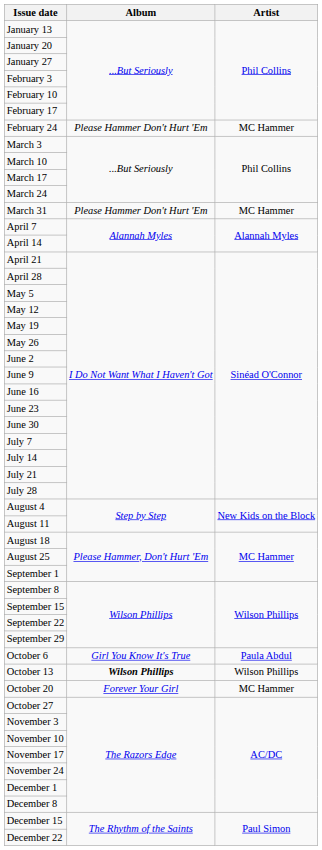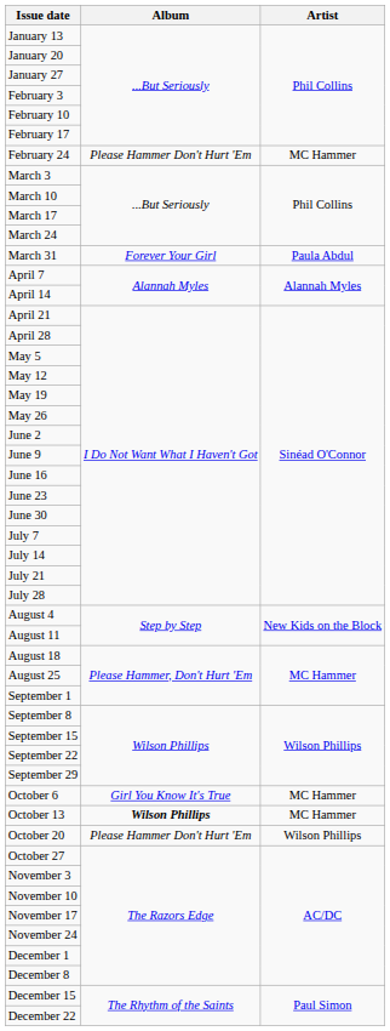 <table class=wikitable>
 <tr>
 <th>Issue date</th>
 <th>Album</th>
 <th>Artist</th>
 </tr>
 <tr>
 <td>January 13</td>
 <td rowspan="6" align="center"><em><a href='#'>...But Seriously</a></em></td>
 <td rowspan="6" align="center"><a href='#'>Phil Collins</a></td>
 </tr>
 <tr>
 <td>January 20</td>
 </tr>
 <tr>
 <td>January 27</td>
 </tr>
 <tr>
 <td>February 3</td>
 </tr>
 <tr>
 <td>February 10</td>
 </tr>
 <tr>
 <td>February 17</td>
 </tr>
 <tr>
 <td>February 24</td>
 <td align="center"><em>Please Hammer Don't Hurt 'Em</em></td>
 <td align="center">MC Hammer</td>
 </tr>
 <tr>
 <td>March 3</td>
 <td rowspan="4" align="center"><em>...But Seriously</em></td>
 <td rowspan="4" align="center">Phil Collins</td>
 </tr>
 <tr>
 <td>March 10</td>
 </tr>
 <tr>
 <td>March 17</td>
 </tr>
 <tr>
 <td>March 24</td>
 </tr>
 <tr>
 <td>March 31</td>
-<td align="center"><em>Please Hammer Don't Hurt 'Em</em></td>
-<td align="center">MC Hammer</td>
+<td align="center"><em><a href='#'>Forever Your Girl</a></em></td>
+<td align="center"><a href='#'>Paula Abdul</a></td>
 </tr>
 <tr>
 <td>April 7</td>
 <td rowspan="2" align="center"><em><a href='#'>Alannah Myles</a></em></td>
 <td rowspan="2" align="center"><a href='#'>Alannah Myles</a></td>
 </tr>
 <tr>
 <td>April 14</td>
 </tr>
 <tr>
 <td>April 21</td>
 <td rowspan="15" align="center"><em><a href='#'>I Do Not Want What I Haven't Got</a></em></td>
 <td rowspan="15" align="center"><a href='#'>Sinéad O'Connor</a></td>
 </tr>
 <tr>
 <td>April 28</td>
 </tr>
 <tr>
 <td>May 5</td>
 </tr>
 <tr>
 <td>May 12</td>
 </tr>
 <tr>
 <td>May 19</td>
 </tr>
 <tr>
 <td>May 26</td>
 </tr>
 <tr>
 <td>June 2</td>
 </tr>
 <tr>
 <td>June 9</td>
 </tr>
 <tr>
 <td>June 16</td>
 </tr>
 <tr>
 <td>June 23</td>
 </tr>
 <tr>
 <td>June 30</td>
 </tr>
 <tr>
 <td>July 7</td>
 </tr>
 <tr>
 <td>July 14</td>
 </tr>
 <tr>
 <td>July 21</td>
 </tr>
 <tr>
 <td>July 28</td>
 </tr>
 <tr>
 <td>August 4</td>
 <td rowspan="2" align="center"><em><a href='#'>Step by Step</a></em></td>
 <td rowspan="2" align="center"><a href='#'>New Kids on the Block</a></td>
 </tr>
 <tr>
 <td>August 11</td>
 </tr>
 <tr>
 <td>August 18</td>
 <td rowspan="3" align="center"><em><a href='#'>Please Hammer, Don't Hurt 'Em</a></em></td>
 <td rowspan="3" align="center"><a href='#'>MC Hammer</a></td>
 </tr>
 <tr>
 <td>August 25</td>
 </tr>
 <tr>
 <td>September 1</td>
 </tr>
 <tr>
 <td>September 8</td>
 <td rowspan="4" align="center"><em><a href='#'>Wilson Phillips</a></em></td>
 <td rowspan="4" align="center"><a href='#'>Wilson Phillips</a></td>
 </tr>
 <tr>
 <td>September 15</td>
 </tr>
 <tr>
 <td>September 22</td>
 </tr>
 <tr>
 <td>September 29</td>
 </tr>
 <tr>
 <td>October 6</td>
 <td align="center"><em><a href='#'>Girl You Know It's True</a></em></td>
-<td align="center"><a href='#'>Paula Abdul</a></td>
+<td align="center">MC Hammer</td>
 </tr>
 <tr>
 <td>October 13</td>
 <td align="center"><strong><em>Wilson Phillips</em></strong></td>
-<td align="center">Wilson Phillips</td>
+<td align="center">MC Hammer</td>
 </tr>
 <tr>
 <td>October 20</td>
-<td align="center"><em><a href='#'>Forever Your Girl</a></em></td>
-<td align="center">MC Hammer</td>
+<td align="center"><em>Please Hammer Don't Hurt 'Em</em></td>
+<td align="center">Wilson Phillips</td>
 </tr>
 <tr>
 <td>October 27</td>
 <td rowspan="7" align="center"><em><a href='#'>The Razors Edge</a></em></td>
 <td rowspan="7" align="center"><a href='#'>AC/DC</a></td>
 </tr>
 <tr>
 <td>November 3</td>
 </tr>
 <tr>
 <td>November 10</td>
 </tr>
 <tr>
 <td>November 17</td>
 </tr>
 <tr>
 <td>November 24</td>
 </tr>
 <tr>
 <td>December 1</td>
 </tr>
 <tr>
 <td>December 8</td>
 </tr>
 <tr>
 <td>December 15</td>
 <td rowspan="2" align="center"><em><a href='#'>The Rhythm of the Saints</a></em></td>
 <td rowspan="2" align="center"><a href='#'>Paul Simon</a></td>
 </tr>
 <tr>
 <td>December 22</td>
 </tr>
 </table>
